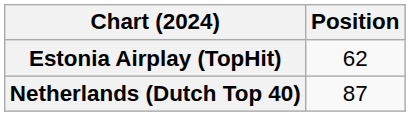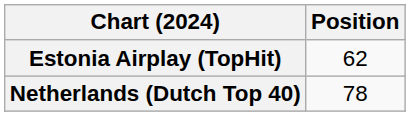 <table class="wikitable sortable plainrowheaders" style="text-align:center">
 <tr>
 <th scope="col">Chart (2024)</th>
 <th scope="col">Position</th>
 </tr>
 <tr>
 <th scope="row">Estonia Airplay (TopHit)</th>
 <td>62</td>
 </tr>
 <tr>
 <th scope="row">Netherlands (Dutch Top 40)</th>
-<td>87</td>
+<td>78</td>
 </tr>
 </table>
